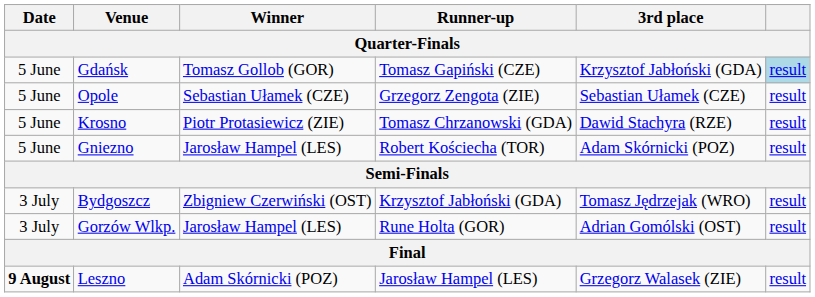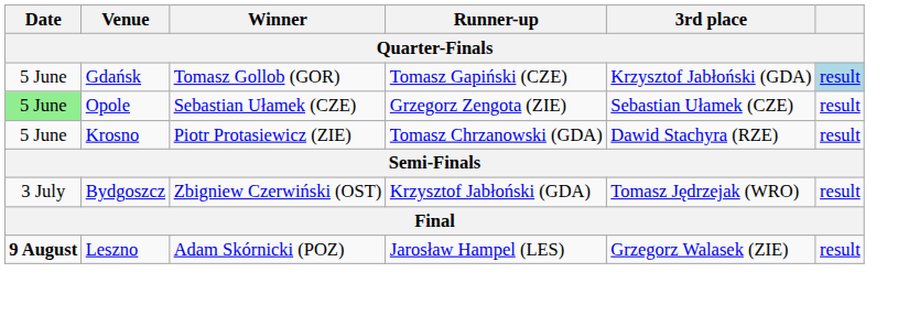 <table class=wikitable>
 <tr>
 <th>Date</th>
 <th>Venue</th>
 <th>Winner</th>
 <th>Runner-up</th>
 <th>3rd place</th>
 <th></th>
 </tr>
 <tr>
 <th colspan=6>Quarter-Finals</th>
 </tr>
 <tr>
 <td align=center>5 June</td>
 <td><a href='#'>Gdańsk</a></td>
 <td><a href='#'>Tomasz Gollob</a> (GOR)</td>
 <td><a href='#'>Tomasz Gapiński</a> (CZE)</td>
 <td><a href='#'>Krzysztof Jabłoński</a> (GDA)</td>
 <td align=center style="background: lightblue;"><a href='#'>result</a></td>
 </tr>
 <tr>
-<td align=center>5 June</td>
+<td align=center style="background: lightgreen;">5 June</td>
 <td><a href='#'>Opole</a></td>
 <td><a href='#'>Sebastian Ułamek</a> (CZE)</td>
 <td><a href='#'>Grzegorz Zengota</a> (ZIE)</td>
 <td><a href='#'>Sebastian Ułamek</a> (CZE)</td>
 <td align=center><a href='#'>result</a></td>
 </tr>
 <tr>
 <td align=center>5 June</td>
 <td><a href='#'>Krosno</a></td>
 <td><a href='#'>Piotr Protasiewicz</a> (ZIE)</td>
 <td><a href='#'>Tomasz Chrzanowski</a> (GDA)</td>
 <td><a href='#'>Dawid Stachyra</a> (RZE)</td>
 <td align=center><a href='#'>result</a></td>
 </tr>
 <tr>
-<td align=center>5 June</td>
-<td><a href='#'>Gniezno</a></td>
-<td><a href='#'>Jarosław Hampel</a> (LES)</td>
-<td><a href='#'>Robert Kościecha</a> (TOR)</td>
-<td><a href='#'>Adam Skórnicki</a> (POZ)</td>
-<td align=center><a href='#'>result</a></td>
-</tr>
-<tr>
 <th colspan=6>Semi-Finals</th>
 </tr>
 <tr>
 <td align=center>3 July</td>
 <td><a href='#'>Bydgoszcz</a></td>
 <td><a href='#'>Zbigniew Czerwiński</a> (OST)</td>
 <td><a href='#'>Krzysztof Jabłoński</a> (GDA)</td>
 <td><a href='#'>Tomasz Jędrzejak</a> (WRO)</td>
-<td align=center><a href='#'>result</a></td>
-</tr>
-<tr>
-<td align=center>3 July</td>
-<td><a href='#'>Gorzów Wlkp.</a></td>
-<td><a href='#'>Jarosław Hampel</a> (LES)</td>
-<td><a href='#'>Rune Holta</a> (GOR)</td>
-<td><a href='#'>Adrian Gomólski</a> (OST)</td>
 <td align=center><a href='#'>result</a></td>
 </tr>
 <tr>
 <th colspan=6>Final</th>
 </tr>
 <tr>
 <td align=center><strong>9 August</strong></td>
 <td><a href='#'>Leszno</a></td>
 <td><a href='#'>Adam Skórnicki</a> (POZ)</td>
 <td><a href='#'>Jarosław Hampel</a> (LES)</td>
 <td><a href='#'>Grzegorz Walasek</a> (ZIE)</td>
 <td align=center><a href='#'>result</a></td>
 </tr>
 </table>
